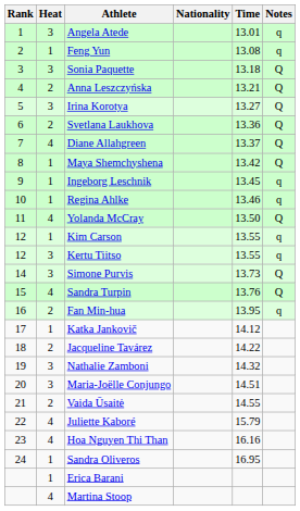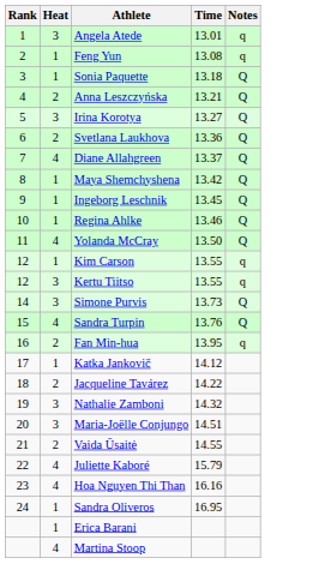 <table class="wikitable sortable" style="text-align:center;font-size:95%">
 <tr>
 <th>Rank</th>
 <th>Heat</th>
 <th>Athlete</th>
-<th>Nationality</th>
 <th>Time</th>
 <th>Notes</th>
 </tr>
 <tr bgcolor=ccffcc>
 <td>1</td>
 <td>3</td>
 <td align="left"><a href='#'>Angela Atede</a></td>
-<td align=left></td>
 <td>13.01</td>
 <td>q</td>
 </tr>
 <tr bgcolor=ccffcc>
 <td>2</td>
 <td>1</td>
 <td align="left"><a href='#'>Feng Yun</a></td>
-<td align=left></td>
 <td>13.08</td>
 <td>q</td>
 </tr>
 <tr bgcolor=ccffcc>
 <td>3</td>
-<td>3</td>
+<td>1</td>
 <td align="left"><a href='#'>Sonia Paquette</a></td>
-<td align=left></td>
 <td>13.18</td>
 <td>Q</td>
 </tr>
 <tr bgcolor=ccffcc>
 <td>4</td>
 <td>2</td>
 <td align="left"><a href='#'>Anna Leszczyńska</a></td>
-<td align=left></td>
 <td>13.21</td>
 <td>Q</td>
 </tr>
 <tr bgcolor=ddffdd>
 <td>5</td>
 <td>3</td>
 <td align="left"><a href='#'>Irina Korotya</a></td>
-<td align=left></td>
 <td>13.27</td>
 <td>Q</td>
 </tr>
 <tr bgcolor=ccffcc>
 <td>6</td>
 <td>2</td>
 <td align="left"><a href='#'>Svetlana Laukhova</a></td>
-<td align=left></td>
 <td>13.36</td>
 <td>Q</td>
 </tr>
 <tr bgcolor=ccffcc>
 <td>7</td>
 <td>4</td>
 <td align="left"><a href='#'>Diane Allahgreen</a></td>
-<td align=left></td>
 <td>13.37</td>
 <td>Q</td>
 </tr>
 <tr bgcolor=ccffcc>
 <td>8</td>
 <td>1</td>
 <td align="left"><a href='#'>Maya Shemchyshena</a></td>
-<td align=left></td>
 <td>13.42</td>
 <td>Q</td>
 </tr>
 <tr bgcolor=ccffcc>
 <td>9</td>
 <td>1</td>
 <td align="left"><a href='#'>Ingeborg Leschnik</a></td>
-<td align=left></td>
 <td>13.45</td>
-<td>q</td>
+<td>Q</td>
 </tr>
 <tr bgcolor=ccffcc>
 <td>10</td>
 <td>1</td>
 <td align="left"><a href='#'>Regina Ahlke</a></td>
-<td align=left></td>
 <td>13.46</td>
-<td>q</td>
+<td>Q</td>
 </tr>
 <tr bgcolor=ccffcc>
 <td>11</td>
 <td>4</td>
 <td align="left"><a href='#'>Yolanda McCray</a></td>
-<td align=left></td>
 <td>13.50</td>
 <td>Q</td>
 </tr>
 <tr bgcolor=ddffdd>
 <td>12</td>
 <td>1</td>
 <td align="left"><a href='#'>Kim Carson</a></td>
-<td align=left></td>
 <td>13.55</td>
 <td>q</td>
 </tr>
 <tr bgcolor=ddffdd>
 <td>12</td>
 <td>3</td>
 <td align="left"><a href='#'>Kertu Tiitso</a></td>
-<td align=left></td>
 <td>13.55</td>
 <td>q</td>
 </tr>
 <tr bgcolor=ddffdd>
 <td>14</td>
 <td>3</td>
 <td align="left"><a href='#'>Simone Purvis</a></td>
-<td align=left></td>
 <td>13.73</td>
 <td>Q</td>
 </tr>
 <tr bgcolor=ccffcc>
 <td>15</td>
 <td>4</td>
 <td align="left"><a href='#'>Sandra Turpin</a></td>
-<td align=left></td>
 <td>13.76</td>
 <td>Q</td>
 </tr>
 <tr bgcolor=ddffdd>
 <td>16</td>
 <td>2</td>
 <td align="left"><a href='#'>Fan Min-hua</a></td>
-<td align=left></td>
 <td>13.95</td>
 <td>q</td>
 </tr>
 <tr>
 <td>17</td>
 <td>1</td>
 <td align="left"><a href='#'>Katka Jankovič</a></td>
-<td align=left></td>
 <td>14.12</td>
 <td></td>
 </tr>
 <tr>
 <td>18</td>
 <td>2</td>
 <td align="left"><a href='#'>Jacqueline Tavárez</a></td>
-<td align=left></td>
 <td>14.22</td>
 <td></td>
 </tr>
 <tr>
 <td>19</td>
 <td>3</td>
 <td align="left"><a href='#'>Nathalie Zamboni</a></td>
-<td align=left></td>
 <td>14.32</td>
 <td></td>
 </tr>
 <tr>
 <td>20</td>
 <td>3</td>
 <td align="left"><a href='#'>Maria-Joëlle Conjungo</a></td>
-<td align=left></td>
 <td>14.51</td>
 <td></td>
 </tr>
 <tr>
 <td>21</td>
 <td>2</td>
 <td align="left"><a href='#'>Vaida Ūsaitė</a></td>
-<td align=left></td>
 <td>14.55</td>
 <td></td>
 </tr>
 <tr>
 <td>22</td>
 <td>4</td>
 <td align="left"><a href='#'>Juliette Kaboré</a></td>
-<td align=left></td>
 <td>15.79</td>
 <td></td>
 </tr>
 <tr>
 <td>23</td>
 <td>4</td>
 <td align="left"><a href='#'>Hoa Nguyen Thi Than</a></td>
-<td align=left></td>
 <td>16.16</td>
 <td></td>
 </tr>
 <tr>
 <td>24</td>
 <td>1</td>
 <td align="left"><a href='#'>Sandra Oliveros</a></td>
-<td align=left></td>
 <td>16.95</td>
 <td></td>
 </tr>
 <tr>
 <td></td>
 <td>1</td>
 <td align="left"><a href='#'>Erica Barani</a></td>
-<td align=left></td>
 <td></td>
 <td></td>
 </tr>
 <tr>
 <td></td>
 <td>4</td>
 <td align="left"><a href='#'>Martina Stoop</a></td>
-<td align=left></td>
 <td></td>
 <td></td>
 </tr>
 </table>
